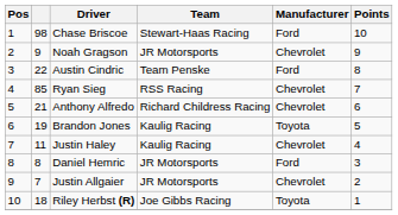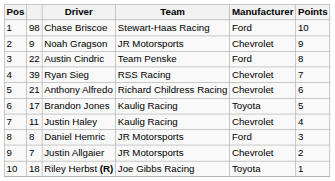 <table class="wikitable" style="font-size:98%">
 <tr>
 <th>Pos</th>
 <th></th>
 <th>Driver</th>
 <th>Team</th>
 <th>Manufacturer</th>
 <th>Points</th>
 </tr>
 <tr>
 <td>1</td>
 <td>98</td>
 <td>Chase Briscoe</td>
 <td>Stewart-Haas Racing</td>
 <td>Ford</td>
 <td>10</td>
 </tr>
 <tr>
 <td>2</td>
 <td>9</td>
 <td>Noah Gragson</td>
 <td>JR Motorsports</td>
 <td>Chevrolet</td>
 <td>9</td>
 </tr>
 <tr>
 <td>3</td>
 <td>22</td>
 <td>Austin Cindric</td>
 <td>Team Penske</td>
 <td>Ford</td>
 <td>8</td>
 </tr>
 <tr>
 <td>4</td>
-<td>85</td>
+<td>39</td>
 <td>Ryan Sieg</td>
 <td>RSS Racing</td>
 <td>Chevrolet</td>
 <td>7</td>
 </tr>
 <tr>
 <td>5</td>
 <td>21</td>
 <td>Anthony Alfredo</td>
 <td>Richard Childress Racing</td>
 <td>Chevrolet</td>
 <td>6</td>
 </tr>
 <tr>
 <td>6</td>
-<td>19</td>
+<td>17</td>
 <td>Brandon Jones</td>
 <td>Kaulig Racing</td>
 <td>Toyota</td>
 <td>5</td>
 </tr>
 <tr>
 <td>7</td>
 <td>11</td>
 <td>Justin Haley</td>
 <td>Kaulig Racing</td>
 <td>Chevrolet</td>
 <td>4</td>
 </tr>
 <tr>
 <td>8</td>
 <td>8</td>
 <td>Daniel Hemric</td>
 <td>JR Motorsports</td>
 <td>Ford</td>
 <td>3</td>
 </tr>
 <tr>
 <td>9</td>
 <td>7</td>
 <td>Justin Allgaier</td>
 <td>JR Motorsports</td>
 <td>Chevrolet</td>
 <td>2</td>
 </tr>
 <tr>
 <td>10</td>
 <td>18</td>
 <td>Riley Herbst <strong>(R)</strong></td>
 <td>Joe Gibbs Racing</td>
 <td>Toyota</td>
 <td>1</td>
 </tr>
 <tr>
 </tr>
 </table>
